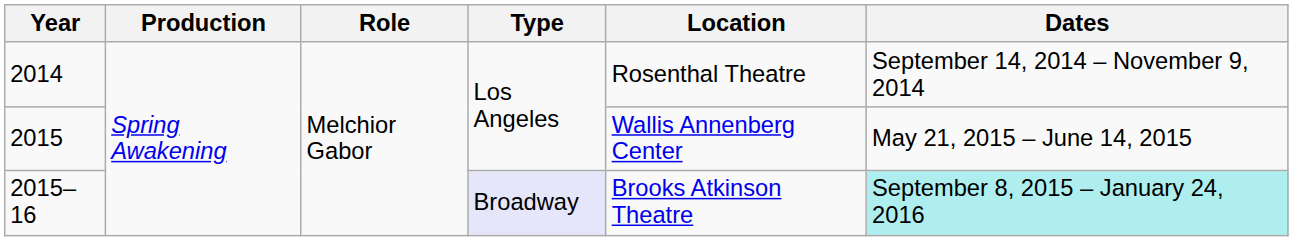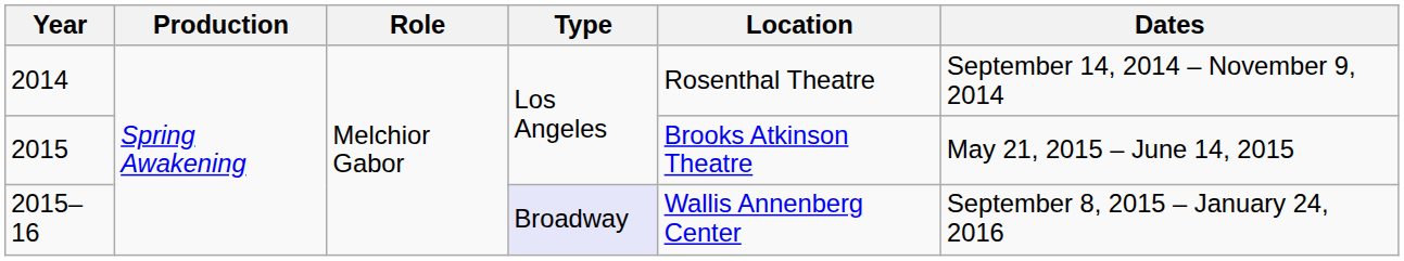 <table class="wikitable">
 <tr>
 <th>Year</th>
 <th>Production</th>
 <th>Role</th>
 <th>Type</th>
 <th>Location</th>
 <th>Dates</th>
 </tr>
 <tr>
 <td>2014</td>
 <td rowspan="3"><em><a href='#'>Spring Awakening</a></em></td>
 <td rowspan="3">Melchior Gabor</td>
 <td rowspan="2">Los Angeles</td>
 <td>Rosenthal Theatre</td>
 <td>September 14, 2014 – November 9, 2014</td>
 </tr>
 <tr>
 <td>2015</td>
-<td><a href='#'>Wallis Annenberg Center</a></td>
+<td><a href='#'>Brooks Atkinson Theatre</a></td>
 <td>May 21, 2015 – June 14, 2015</td>
 </tr>
 <tr>
 <td>2015–16</td>
 <td style="background: lavender;">Broadway</td>
-<td><a href='#'>Brooks Atkinson Theatre</a></td>
-<td style="background: paleturquoise;">September 8, 2015 – January 24, 2016</td>
+<td><a href='#'>Wallis Annenberg Center</a></td>
+<td>September 8, 2015 – January 24, 2016</td>
 </tr>
 </table>
